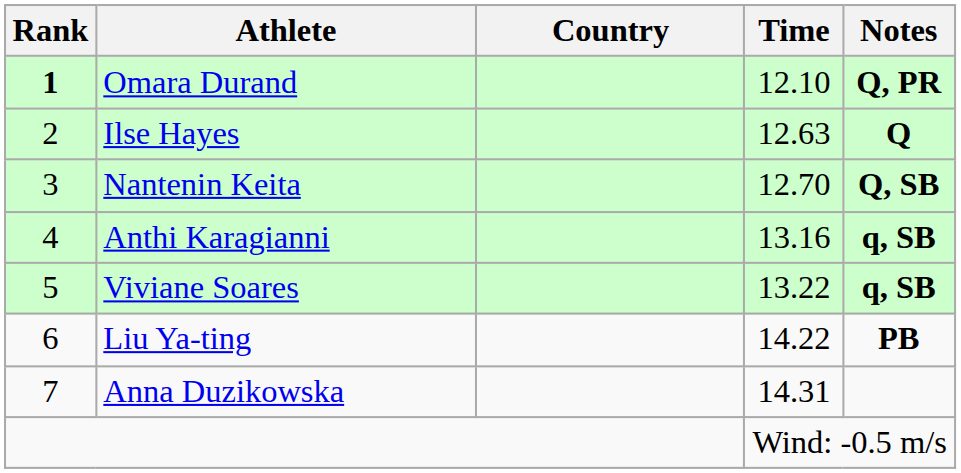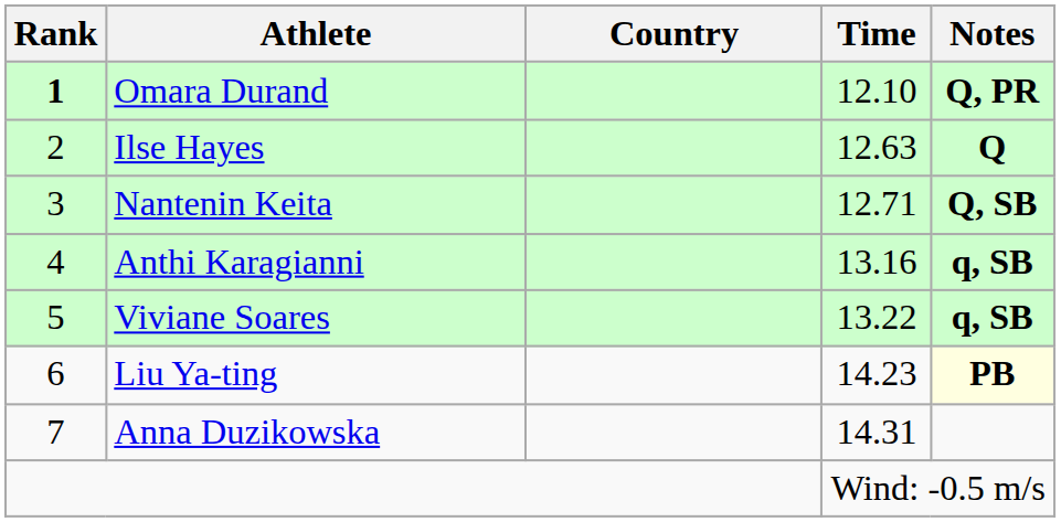 <table class="wikitable sortable" style="text-align:center">
 <tr>
 <th>Rank</th>
 <th style="width:180px">Athlete</th>
 <th style="width:125px">Country</th>
 <th>Time</th>
 <th>Notes</th>
 </tr>
 <tr style="background:#cfc;">
 <td><strong>1</strong></td>
 <td style="text-align:left;"><a href='#'>Omara Durand</a></td>
 <td style="text-align:left;"></td>
 <td>12.10</td>
 <td><strong>Q, PR</strong></td>
 </tr>
 <tr style="background:#cfc;">
 <td>2</td>
 <td style="text-align:left;"><a href='#'>Ilse Hayes</a></td>
 <td style="text-align:left;"></td>
 <td>12.63</td>
 <td><strong>Q</strong></td>
 </tr>
 <tr style="background:#cfc;">
 <td>3</td>
 <td style="text-align:left;"><a href='#'>Nantenin Keita</a></td>
 <td style="text-align:left;"></td>
-<td>12.70</td>
+<td>12.71</td>
 <td><strong>Q, SB</strong></td>
 </tr>
 <tr style="background:#cfc;">
 <td>4</td>
 <td style="text-align:left;"><a href='#'>Anthi Karagianni</a></td>
 <td style="text-align:left;"></td>
 <td>13.16</td>
 <td><strong>q, SB</strong></td>
 </tr>
 <tr style="background:#cfc;">
 <td>5</td>
 <td style="text-align:left;"><a href='#'>Viviane Soares</a></td>
 <td style="text-align:left;"></td>
 <td>13.22</td>
 <td><strong>q, SB</strong></td>
 </tr>
 <tr>
 <td>6</td>
 <td style="text-align:left;"><a href='#'>Liu Ya-ting</a></td>
 <td style="text-align:left;"></td>
-<td>14.22</td>
-<td><strong>PB</strong></td>
+<td>14.23</td>
+<td style="background: lightyellow;"><strong>PB</strong></td>
 </tr>
 <tr>
 <td>7</td>
 <td style="text-align:left;"><a href='#'>Anna Duzikowska</a></td>
 <td style="text-align:left;"></td>
 <td>14.31</td>
 <td></td>
 </tr>
 <tr class="sortbottom">
 <td colspan="3"></td>
 <td colspan="2">Wind: -0.5 m/s</td>
 </tr>
 </table>
